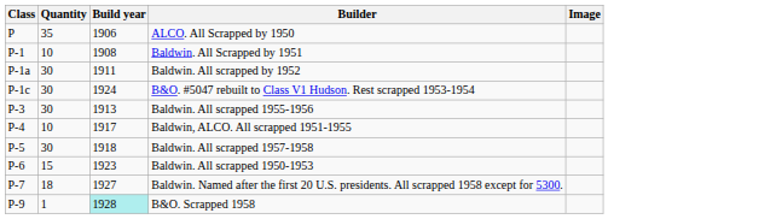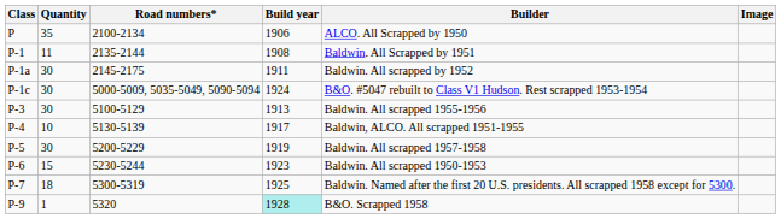 <table class="wikitable sortable mw-collapsible">
 <tr>
 <th>Class</th>
 <th>Quantity</th>
+<th>Road numbers*</th>
 <th>Build year</th>
 <th>Builder</th>
 <th>Image</th>
 </tr>
 <tr>
 <td>P</td>
 <td>35</td>
+<td>2100-2134</td>
 <td>1906</td>
 <td><a href='#'>ALCO</a>. All Scrapped by 1950</td>
 <td></td>
 </tr>
 <tr>
 <td>P-1</td>
-<td>10</td>
+<td>11</td>
+<td>2135-2144</td>
 <td>1908</td>
 <td><a href='#'>Baldwin</a>. All Scrapped by 1951</td>
 <td></td>
 </tr>
 <tr>
 <td>P-1a</td>
 <td>30</td>
+<td>2145-2175</td>
 <td>1911</td>
 <td>Baldwin. All scrapped by 1952</td>
 <td></td>
 </tr>
 <tr>
 <td>P-1c</td>
 <td>30</td>
+<td>5000-5009, 5035-5049, 5090-5094</td>
 <td>1924</td>
 <td><a href='#'>B&O</a>. #5047 rebuilt to <a href='#'>Class V1 Hudson</a>. Rest scrapped 1953-1954</td>
 <td></td>
 </tr>
 <tr>
 <td>P-3</td>
 <td>30</td>
+<td>5100-5129</td>
 <td>1913</td>
 <td>Baldwin. All scrapped 1955-1956</td>
 <td></td>
 </tr>
 <tr>
 <td>P-4</td>
 <td>10</td>
+<td>5130-5139</td>
 <td>1917</td>
 <td>Baldwin, ALCO. All scrapped 1951-1955</td>
 <td></td>
 </tr>
 <tr>
 <td>P-5</td>
 <td>30</td>
-<td>1918</td>
+<td>5200-5229</td>
+<td>1919</td>
 <td>Baldwin. All scrapped 1957-1958</td>
 <td></td>
 </tr>
 <tr>
 <td>P-6</td>
 <td>15</td>
+<td>5230-5244</td>
 <td>1923</td>
 <td>Baldwin. All scrapped 1950-1953</td>
 <td></td>
 </tr>
 <tr>
 <td>P-7</td>
 <td>18</td>
-<td>1927</td>
+<td>5300-5319</td>
+<td>1925</td>
 <td>Baldwin. Named after the first 20 U.S. presidents. All scrapped 1958 except for <a href='#'>5300</a>.</td>
 <td></td>
 </tr>
 <tr>
 <td>P-9</td>
 <td>1</td>
+<td>5320</td>
 <td style="background: paleturquoise;">1928</td>
 <td>B&O. Scrapped 1958</td>
 <td></td>
 </tr>
 </table>
